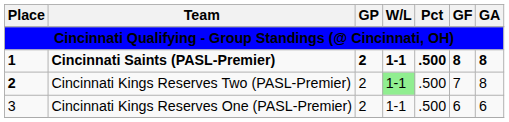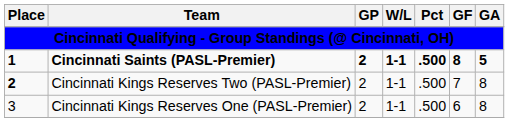 <table class="wikitable">
 <tr>
 <th>Place</th>
 <th>Team</th>
 <th>GP</th>
 <th>W/L</th>
 <th>Pct</th>
 <th>GF</th>
 <th>GA</th>
 </tr>
 <tr>
 </tr>
 <tr>
 <th style="background:blue;" colspan="9"><span>Cincinnati Qualifying - Group Standings (@ Cincinnati, OH)</span></th>
 </tr>
 <tr>
 <td><strong>1</strong></td>
 <td><strong>Cincinnati Saints (PASL-Premier)</strong></td>
 <td><strong>2</strong></td>
 <td><strong>1-1</strong></td>
 <td><strong>.500</strong></td>
 <td><strong>8</strong></td>
-<td><strong>8</strong></td>
+<td><strong>5</strong></td>
 </tr>
 <tr>
 <td><strong>2</strong></td>
 <td>Cincinnati Kings Reserves Two (PASL-Premier)</td>
 <td>2</td>
-<td style="background: lightgreen;">1-1</td>
+<td>1-1</td>
 <td>.500</td>
 <td>7</td>
 <td>8</td>
 </tr>
 <tr>
 <td>3</td>
 <td>Cincinnati Kings Reserves One (PASL-Premier)</td>
 <td>2</td>
 <td>1-1</td>
 <td>.500</td>
 <td>6</td>
-<td>6</td>
+<td>8</td>
 </tr>
 <tr>
 </tr>
 </table>
